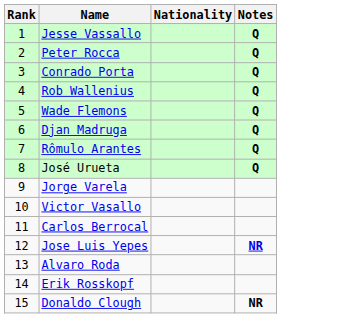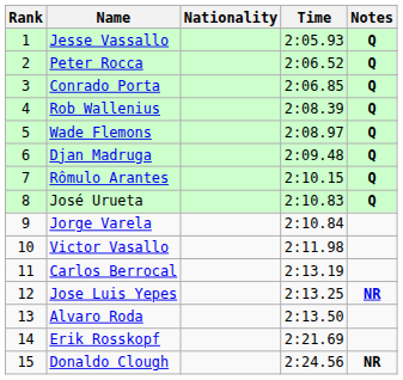 <table class="wikitable sortable" style="text-align:center">
 <tr>
 <th>Rank</th>
 <th>Name</th>
 <th>Nationality</th>
+<th>Time</th>
 <th>Notes</th>
 </tr>
 <tr bgcolor=ccffcc>
 <td>1</td>
 <td align=left><a href='#'>Jesse Vassallo</a></td>
 <td align=left></td>
+<td>2:05.93</td>
 <td><strong>Q</strong></td>
 </tr>
 <tr bgcolor=ccffcc>
 <td>2</td>
 <td align=left><a href='#'>Peter Rocca</a></td>
 <td align=left></td>
+<td>2:06.52</td>
 <td><strong>Q</strong></td>
 </tr>
 <tr bgcolor=ccffcc>
 <td>3</td>
 <td align=left><a href='#'>Conrado Porta</a></td>
 <td align=left></td>
+<td>2:06.85</td>
 <td><strong>Q</strong></td>
 </tr>
 <tr bgcolor=ccffcc>
 <td>4</td>
 <td align=left><a href='#'>Rob Wallenius</a></td>
 <td align=left></td>
+<td>2:08.39</td>
 <td><strong>Q</strong></td>
 </tr>
 <tr bgcolor=ccffcc>
 <td>5</td>
 <td align=left><a href='#'>Wade Flemons</a></td>
 <td align=left></td>
+<td>2:08.97</td>
 <td><strong>Q</strong></td>
 </tr>
 <tr bgcolor=ccffcc>
 <td>6</td>
 <td align=left><a href='#'>Djan Madruga</a></td>
 <td align=left></td>
+<td>2:09.48</td>
 <td><strong>Q</strong></td>
 </tr>
 <tr bgcolor=ccffcc>
 <td>7</td>
 <td align=left><a href='#'>Rômulo Arantes</a></td>
 <td align=left></td>
+<td>2:10.15</td>
 <td><strong>Q</strong></td>
 </tr>
 <tr bgcolor=ccffcc>
 <td>8</td>
 <td align=left>José Urueta</td>
 <td align=left></td>
+<td>2:10.83</td>
 <td><strong>Q</strong></td>
 </tr>
 <tr>
 <td>9</td>
 <td align=left><a href='#'>Jorge Varela</a></td>
 <td align=left></td>
+<td>2:10.84</td>
 <td></td>
 </tr>
 <tr>
 <td>10</td>
 <td align=left><a href='#'>Victor Vasallo</a></td>
 <td align=left></td>
+<td>2:11.98</td>
 <td></td>
 </tr>
 <tr>
 <td>11</td>
 <td align=left><a href='#'>Carlos Berrocal</a></td>
 <td align=left></td>
+<td>2:13.19</td>
 <td></td>
 </tr>
 <tr>
 <td>12</td>
 <td align=left><a href='#'>Jose Luis Yepes</a></td>
 <td align=left></td>
+<td>2:13.25</td>
 <td><strong><a href='#'>NR</a></strong></td>
 </tr>
 <tr>
 <td>13</td>
 <td align=left><a href='#'>Alvaro Roda</a></td>
 <td align=left></td>
+<td>2:13.50</td>
 <td></td>
 </tr>
 <tr>
 <td>14</td>
 <td align=left><a href='#'>Erik Rosskopf</a></td>
 <td align=left></td>
+<td>2:21.69</td>
 <td></td>
 </tr>
 <tr>
 <td>15</td>
 <td align=left><a href='#'>Donaldo Clough</a></td>
 <td align=left></td>
+<td>2:24.56</td>
 <td><strong>NR</strong></td>
 </tr>
 </table>
